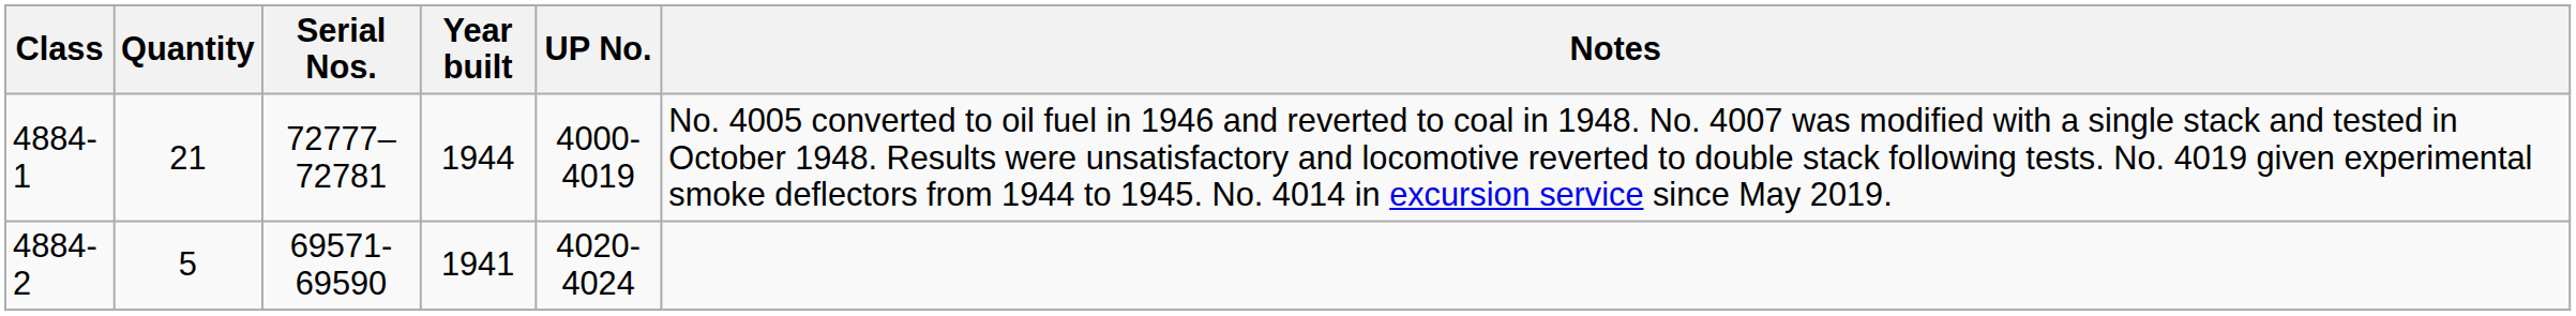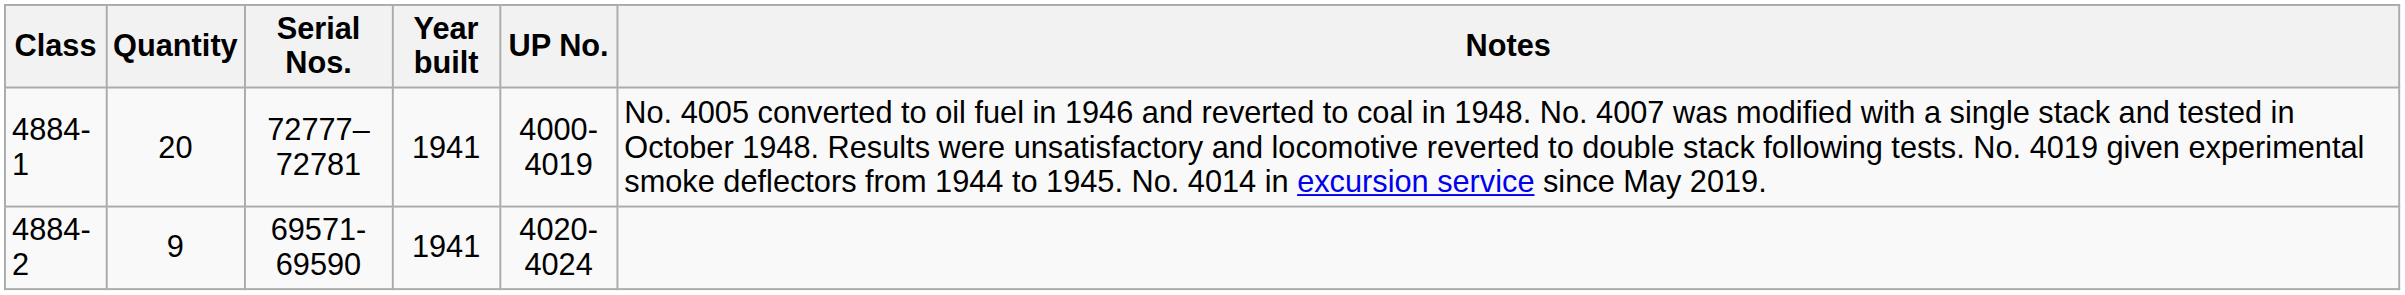 <table class=wikitable style=text-align:center>
 <tr>
 <th>Class</th>
 <th>Quantity</th>
 <th>Serial Nos.</th>
 <th>Year built</th>
 <th>UP No.</th>
 <th>Notes</th>
 </tr>
 <tr>
 <td align=left>4884-1</td>
-<td>21</td>
+<td>20</td>
 <td>72777–72781</td>
-<td>1944</td>
+<td>1941</td>
 <td>4000-4019</td>
 <td align=left>No. 4005 converted to oil fuel in 1946 and reverted to coal in 1948. No. 4007 was modified with a single stack and tested in October 1948. Results were unsatisfactory and locomotive reverted to double stack following tests. No. 4019 given experimental smoke deflectors from 1944 to 1945. No. 4014 in <a href='#'>excursion service</a> since May 2019.</td>
 </tr>
 <tr>
 <td align=left>4884-2</td>
-<td>5</td>
+<td>9</td>
 <td>69571-69590</td>
 <td>1941</td>
 <td>4020-4024</td>
 <td align=left></td>
 </tr>
 </table>
